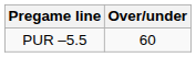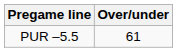 <table class="wikitable">
 <tr align="center">
 <th style=>Pregame line</th>
 <th style=>Over/under</th>
 </tr>
 <tr align="center">
 <td>PUR –5.5</td>
-<td>60</td>
+<td>61</td>
 </tr>
 </table>
